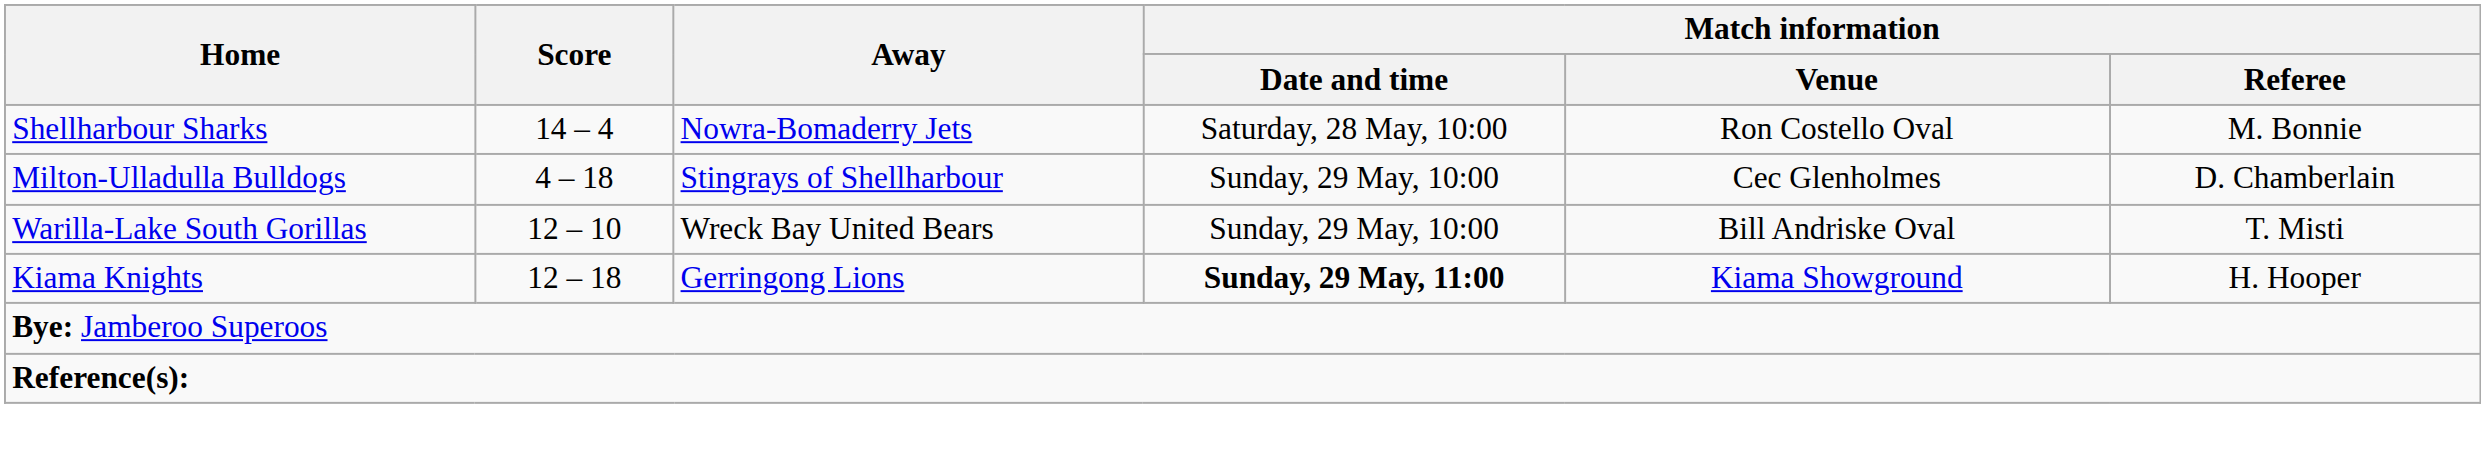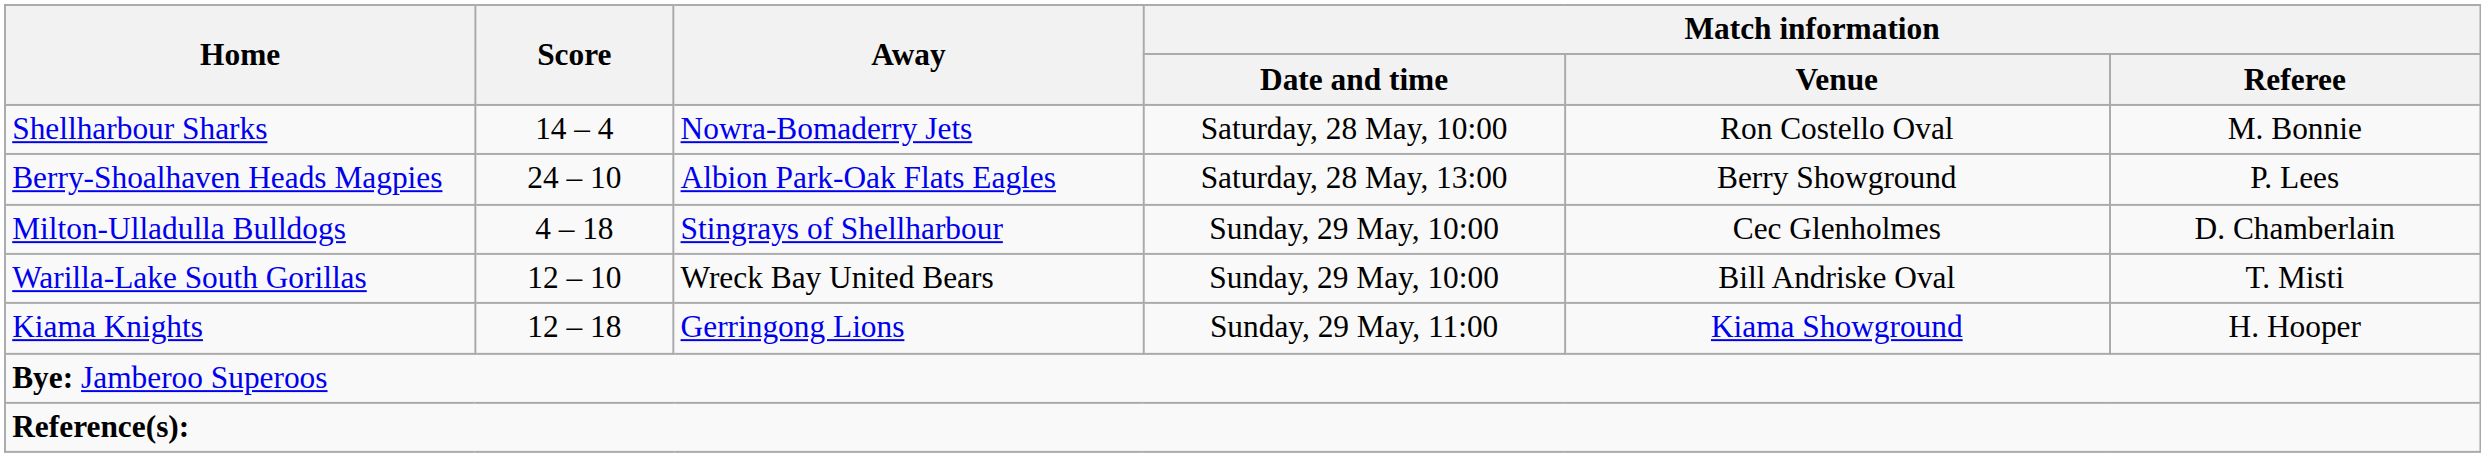 <table class="wikitable" width="100% text-align:center;">
 <tr>
 <th rowspan="2" width="19%">Home</th>
 <th rowspan="2" width="8%">Score</th>
 <th rowspan="2" width="19%">Away</th>
 <th colspan="3">Match information</th>
 </tr>
 <tr bgcolor="#CCCCCC">
 <th width="17%">Date and time</th>
 <th width="22%">Venue</th>
 <th>Referee</th>
 </tr>
 <tr>
 <td> <a href='#'>Shellharbour Sharks</a></td>
 <td style="text-align:center;">14 – 4</td>
 <td> <a href='#'>Nowra-Bomaderry Jets</a></td>
 <td style="text-align:center;">Saturday, 28 May, 10:00</td>
 <td style="text-align:center;">Ron Costello Oval</td>
 <td style="text-align:center;">M. Bonnie</td>
 </tr>
 <tr>
+<td> <a href='#'>Berry-Shoalhaven Heads Magpies</a></td>
+<td style="text-align:center;">24 – 10</td>
+<td> <a href='#'>Albion Park-Oak Flats Eagles</a></td>
+<td style="text-align:center;">Saturday, 28 May, 13:00</td>
+<td style="text-align:center;">Berry Showground</td>
+<td style="text-align:center;">P. Lees</td>
+</tr>
+<tr>
 <td> <a href='#'>Milton-Ulladulla Bulldogs</a></td>
 <td style="text-align:center;">4 – 18</td>
 <td> <a href='#'>Stingrays of Shellharbour</a></td>
 <td style="text-align:center;">Sunday, 29 May, 10:00</td>
 <td style="text-align:center;">Cec Glenholmes</td>
 <td style="text-align:center;">D. Chamberlain</td>
 </tr>
 <tr>
 <td> <a href='#'>Warilla-Lake South Gorillas</a></td>
 <td style="text-align:center;">12 – 10</td>
 <td> Wreck Bay United Bears</td>
 <td style="text-align:center;">Sunday, 29 May, 10:00</td>
 <td style="text-align:center;">Bill Andriske Oval</td>
 <td style="text-align:center;">T. Misti</td>
 </tr>
 <tr>
 <td> <a href='#'>Kiama Knights</a></td>
 <td style="text-align:center;">12 – 18</td>
 <td> <a href='#'>Gerringong Lions</a></td>
-<td style="text-align:center;"><strong>Sunday, 29 May, 11:00</strong></td>
+<td style="text-align:center;">Sunday, 29 May, 11:00</td>
 <td style="text-align:center;"><a href='#'>Kiama Showground</a></td>
 <td style="text-align:center;">H. Hooper</td>
 </tr>
 <tr>
 <td colspan="6"><strong>Bye:</strong>  <a href='#'>Jamberoo Superoos</a></td>
 </tr>
 <tr>
 <td colspan="6"><strong>Reference(s):</strong> </td>
 </tr>
 </table>
